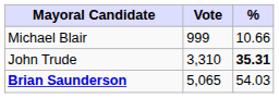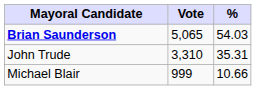 <table class="wikitable">
 <tr>
 <th style="background:#ddf; width:200px;">Mayoral Candidate</th>
 <th style="background:#ddf; width:50px;">Vote</th>
 <th style="background:#ddf; width:30px;">%</th>
 </tr>
 <tr>
+<td><strong><a href='#'>Brian Saunderson</a></strong></td>
+<td>5,065</td>
+<td>54.03</td>
+</tr>
+<tr>
+<td>John Trude</td>
+<td>3,310</td>
+<td>35.31</td>
+</tr>
+<tr>
 <td>Michael Blair</td>
 <td>999</td>
 <td>10.66</td>
 </tr>
-<tr>
-<td>John Trude</td>
-<td>3,310</td>
-<td><strong>35.31</strong></td>
-</tr>
-<tr>
-<td><strong><a href='#'>Brian Saunderson</a></strong></td>
-<td>5,065</td>
-<td>54.03</td>
-</tr>
 </table>
